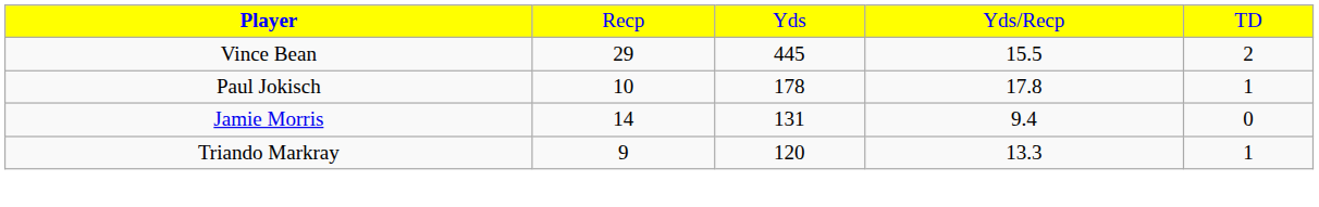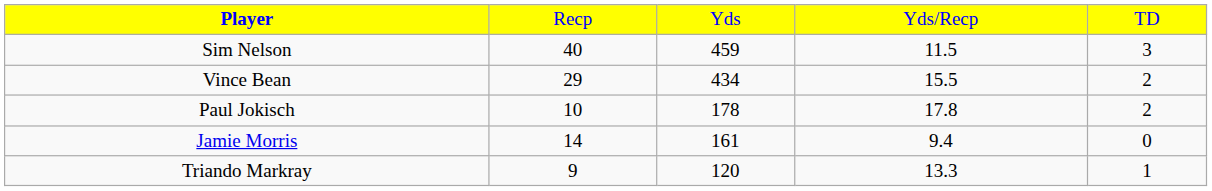 <table class="wikitable" width="80%">
 <tr align="center"  style="background:yellow;color:blue;">
 <td><strong>Player</strong></td>
 <td>Recp</td>
 <td>Yds</td>
 <td>Yds/Recp</td>
 <td>TD</td>
 </tr>
 <tr align="center" bgcolor="">
+<td>Sim Nelson</td>
+<td>40</td>
+<td>459</td>
+<td>11.5</td>
+<td>3</td>
+</tr>
+<tr align="center" bgcolor="">
 <td>Vince Bean</td>
 <td>29</td>
-<td>445</td>
+<td>434</td>
 <td>15.5</td>
 <td>2</td>
 </tr>
 <tr align="center" bgcolor="">
 <td>Paul Jokisch</td>
 <td>10</td>
 <td>178</td>
 <td>17.8</td>
-<td>1</td>
+<td>2</td>
 </tr>
 <tr align="center" bgcolor="">
 <td><a href='#'>Jamie Morris</a></td>
 <td>14</td>
-<td>131</td>
+<td>161</td>
 <td>9.4</td>
 <td>0</td>
 </tr>
 <tr align="center" bgcolor="">
 <td>Triando Markray</td>
 <td>9</td>
 <td>120</td>
 <td>13.3</td>
 <td>1</td>
 </tr>
 </table>
